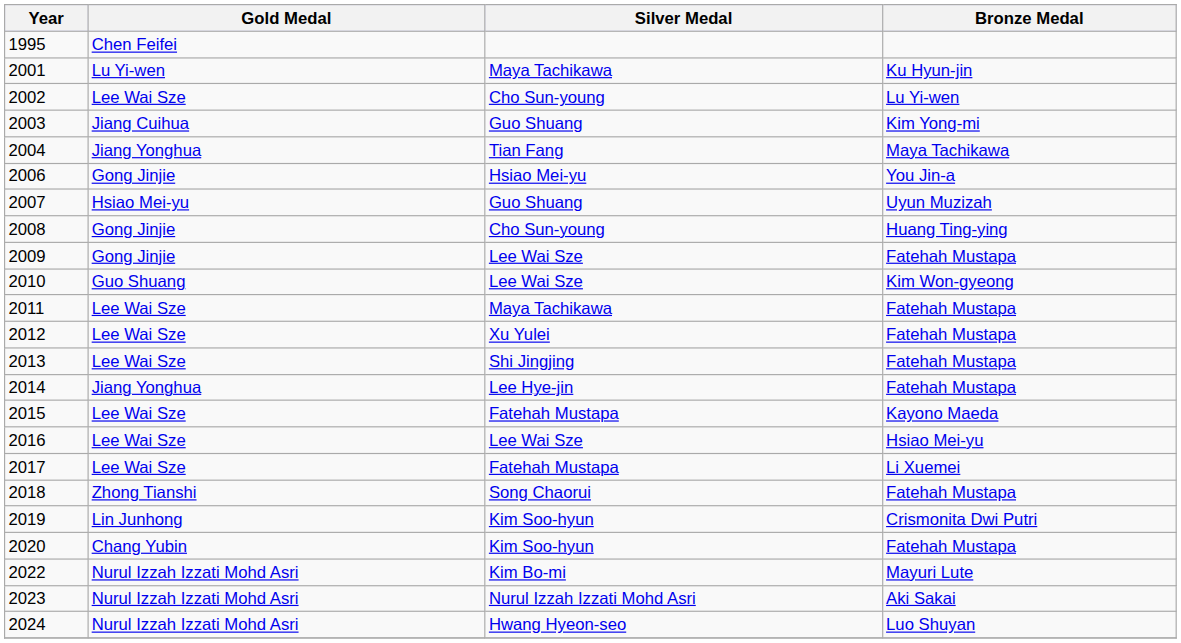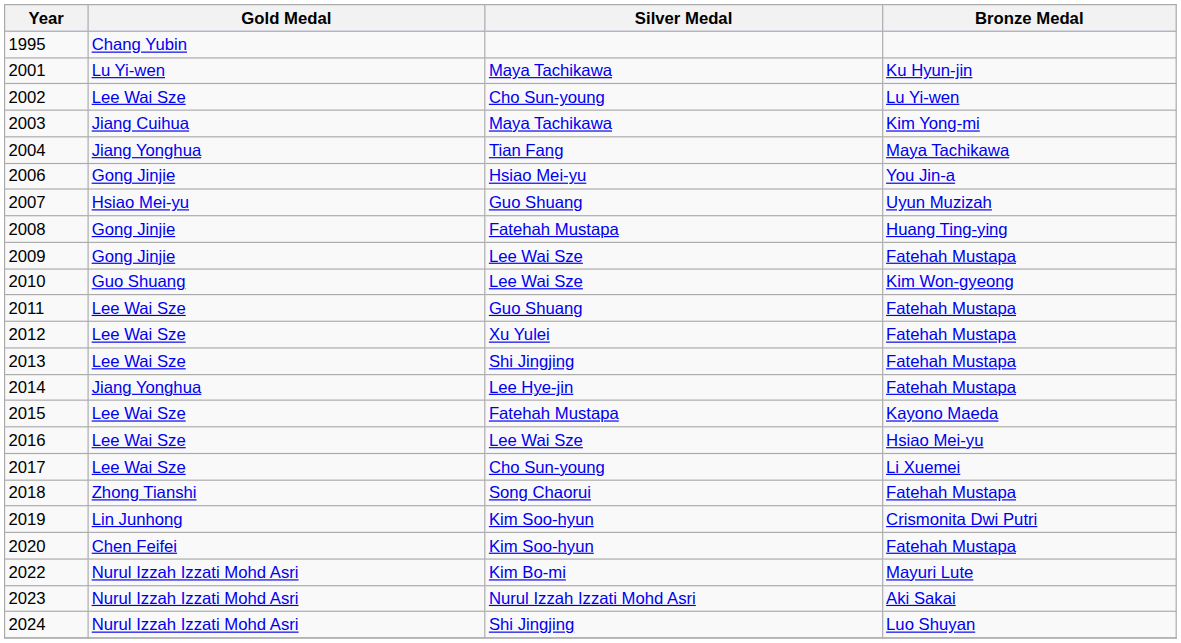 <table class=wikitable style="font-size:90%" width="80%">
 <tr style="background:#ccccff;">
 <th>Year</th>
 <th> <strong>Gold Medal</strong></th>
 <th> <strong>Silver Medal</strong></th>
 <th> <strong>Bronze Medal</strong></th>
 </tr>
 <tr>
 <td>1995</td>
-<td> <a href='#'>Chen Feifei</a></td>
+<td> <a href='#'>Chang Yubin</a></td>
 <td></td>
 <td></td>
 </tr>
 <tr>
 <td>2001</td>
 <td> <a href='#'>Lu Yi-wen</a></td>
 <td> <a href='#'>Maya Tachikawa</a></td>
 <td> <a href='#'>Ku Hyun-jin</a></td>
 </tr>
 <tr>
 <td>2002</td>
 <td> <a href='#'>Lee Wai Sze</a></td>
 <td> <a href='#'>Cho Sun-young</a></td>
 <td> <a href='#'>Lu Yi-wen</a></td>
 </tr>
 <tr>
 <td>2003</td>
 <td> <a href='#'>Jiang Cuihua</a></td>
-<td> <a href='#'>Guo Shuang</a></td>
+<td> <a href='#'>Maya Tachikawa</a></td>
 <td> <a href='#'>Kim Yong-mi</a></td>
 </tr>
 <tr>
 <td>2004</td>
 <td> <a href='#'>Jiang Yonghua</a></td>
 <td> <a href='#'>Tian Fang</a></td>
 <td> <a href='#'>Maya Tachikawa</a></td>
 </tr>
 <tr>
 <td>2006</td>
 <td> <a href='#'>Gong Jinjie</a></td>
 <td> <a href='#'>Hsiao Mei-yu</a></td>
 <td> <a href='#'>You Jin-a</a></td>
 </tr>
 <tr>
 <td>2007</td>
 <td> <a href='#'>Hsiao Mei-yu</a></td>
 <td> <a href='#'>Guo Shuang</a></td>
 <td> <a href='#'>Uyun Muzizah</a></td>
 </tr>
 <tr>
 <td>2008</td>
 <td> <a href='#'>Gong Jinjie</a></td>
-<td> <a href='#'>Cho Sun-young</a></td>
+<td> <a href='#'>Fatehah Mustapa</a></td>
 <td> <a href='#'>Huang Ting-ying</a></td>
 </tr>
 <tr>
 <td>2009</td>
 <td> <a href='#'>Gong Jinjie</a></td>
 <td> <a href='#'>Lee Wai Sze</a></td>
 <td> <a href='#'>Fatehah Mustapa</a></td>
 </tr>
 <tr>
 <td>2010</td>
 <td> <a href='#'>Guo Shuang</a></td>
 <td> <a href='#'>Lee Wai Sze</a></td>
 <td> <a href='#'>Kim Won-gyeong</a></td>
 </tr>
 <tr>
 <td>2011</td>
 <td> <a href='#'>Lee Wai Sze</a></td>
-<td> <a href='#'>Maya Tachikawa</a></td>
+<td> <a href='#'>Guo Shuang</a></td>
 <td> <a href='#'>Fatehah Mustapa</a></td>
 </tr>
 <tr>
 <td>2012</td>
 <td> <a href='#'>Lee Wai Sze</a></td>
 <td> <a href='#'>Xu Yulei</a></td>
 <td> <a href='#'>Fatehah Mustapa</a></td>
 </tr>
 <tr>
 <td>2013</td>
 <td> <a href='#'>Lee Wai Sze</a></td>
 <td> <a href='#'>Shi Jingjing</a></td>
 <td> <a href='#'>Fatehah Mustapa</a></td>
 </tr>
 <tr>
 <td>2014</td>
 <td> <a href='#'>Jiang Yonghua</a></td>
 <td> <a href='#'>Lee Hye-jin</a></td>
 <td> <a href='#'>Fatehah Mustapa</a></td>
 </tr>
 <tr>
 <td>2015</td>
 <td> <a href='#'>Lee Wai Sze</a></td>
 <td> <a href='#'>Fatehah Mustapa</a></td>
 <td> <a href='#'>Kayono Maeda</a></td>
 </tr>
 <tr>
 <td>2016</td>
 <td> <a href='#'>Lee Wai Sze</a></td>
 <td> <a href='#'>Lee Wai Sze</a></td>
 <td> <a href='#'>Hsiao Mei-yu</a></td>
 </tr>
 <tr>
 <td>2017</td>
 <td> <a href='#'>Lee Wai Sze</a></td>
-<td> <a href='#'>Fatehah Mustapa</a></td>
+<td> <a href='#'>Cho Sun-young</a></td>
 <td> <a href='#'>Li Xuemei</a></td>
 </tr>
 <tr>
 <td>2018</td>
 <td> <a href='#'>Zhong Tianshi</a></td>
 <td> <a href='#'>Song Chaorui</a></td>
 <td> <a href='#'>Fatehah Mustapa</a></td>
 </tr>
 <tr>
 <td>2019</td>
 <td> <a href='#'>Lin Junhong</a></td>
 <td> <a href='#'>Kim Soo-hyun</a></td>
 <td> <a href='#'>Crismonita Dwi Putri</a></td>
 </tr>
 <tr>
 <td>2020</td>
-<td> <a href='#'>Chang Yubin</a></td>
+<td> <a href='#'>Chen Feifei</a></td>
 <td> <a href='#'>Kim Soo-hyun</a></td>
 <td> <a href='#'>Fatehah Mustapa</a></td>
 </tr>
 <tr>
 <td>2022</td>
 <td> <a href='#'>Nurul Izzah Izzati Mohd Asri</a></td>
 <td> <a href='#'>Kim Bo-mi</a></td>
 <td> <a href='#'>Mayuri Lute</a></td>
 </tr>
 <tr>
 <td>2023</td>
 <td> <a href='#'>Nurul Izzah Izzati Mohd Asri</a></td>
 <td> <a href='#'>Nurul Izzah Izzati Mohd Asri</a></td>
 <td> <a href='#'>Aki Sakai</a></td>
 </tr>
 <tr>
 <td>2024</td>
 <td> <a href='#'>Nurul Izzah Izzati Mohd Asri</a></td>
-<td> <a href='#'>Hwang Hyeon-seo</a></td>
+<td> <a href='#'>Shi Jingjing</a></td>
 <td> <a href='#'>Luo Shuyan</a></td>
 </tr>
 <tr>
 </tr>
 </table>
